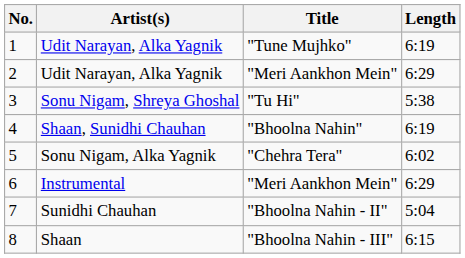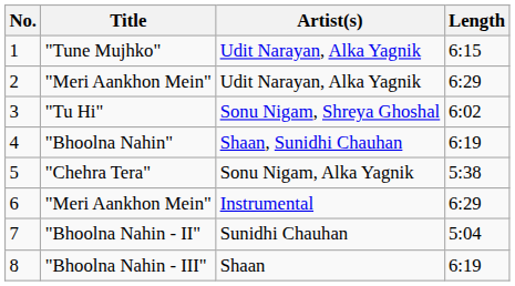 <table class="wikitable" style="font-size:95%;">
 <tr>
 <th>No.</th>
+<th>Title</th>
 <th>Artist(s)</th>
-<th>Title</th>
 <th>Length</th>
 </tr>
 <tr>
 <td>1</td>
+<td>"Tune Mujhko"</td>
 <td><a href='#'>Udit Narayan</a>, <a href='#'>Alka Yagnik</a></td>
-<td>"Tune Mujhko"</td>
-<td>6:19</td>
+<td>6:15</td>
 </tr>
 <tr>
 <td>2</td>
+<td>"Meri Aankhon Mein"</td>
 <td>Udit Narayan, Alka Yagnik</td>
-<td>"Meri Aankhon Mein"</td>
 <td>6:29</td>
 </tr>
 <tr>
 <td>3</td>
+<td>"Tu Hi"</td>
 <td><a href='#'>Sonu Nigam</a>, <a href='#'>Shreya Ghoshal</a></td>
-<td>"Tu Hi"</td>
-<td>5:38</td>
+<td>6:02</td>
 </tr>
 <tr>
 <td>4</td>
+<td>"Bhoolna Nahin"</td>
 <td><a href='#'>Shaan</a>, <a href='#'>Sunidhi Chauhan</a></td>
-<td>"Bhoolna Nahin"</td>
 <td>6:19</td>
 </tr>
 <tr>
 <td>5</td>
+<td>"Chehra Tera"</td>
 <td>Sonu Nigam, Alka Yagnik</td>
-<td>"Chehra Tera"</td>
-<td>6:02</td>
+<td>5:38</td>
 </tr>
 <tr>
 <td>6</td>
+<td>"Meri Aankhon Mein"</td>
 <td><a href='#'>Instrumental</a></td>
-<td>"Meri Aankhon Mein"</td>
 <td>6:29</td>
 </tr>
 <tr>
 <td>7</td>
+<td>"Bhoolna Nahin - II"</td>
 <td>Sunidhi Chauhan</td>
-<td>"Bhoolna Nahin - II"</td>
 <td>5:04</td>
 </tr>
 <tr>
 <td>8</td>
+<td>"Bhoolna Nahin - III"</td>
 <td>Shaan</td>
-<td>"Bhoolna Nahin - III"</td>
-<td>6:15</td>
+<td>6:19</td>
 </tr>
 </table>
